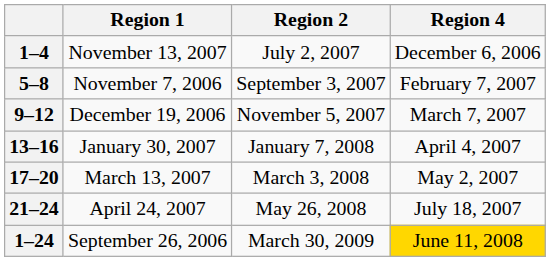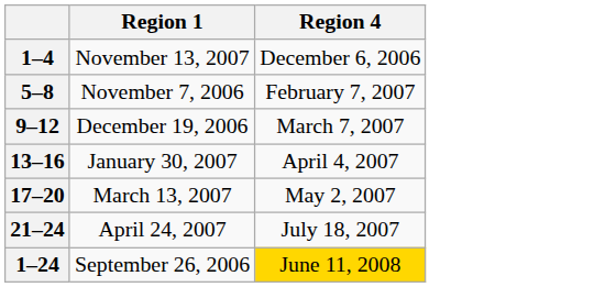 <table class="wikitable" style="text-align: center;">
 <tr>
 <th scope="col"></th>
 <th scope="col">Region 1</th>
-<th scope="col">Region 2</th>
 <th scope="col">Region 4</th>
 </tr>
 <tr>
 <th scope="row">1–4</th>
 <td>November 13, 2007</td>
-<td>July 2, 2007</td>
 <td>December 6, 2006</td>
 </tr>
 <tr>
 <th scope="row">5–8</th>
 <td>November 7, 2006</td>
-<td>September 3, 2007</td>
 <td>February 7, 2007</td>
 </tr>
 <tr>
 <th scope="row">9–12</th>
 <td>December 19, 2006</td>
-<td>November 5, 2007</td>
 <td>March 7, 2007</td>
 </tr>
 <tr>
 <th scope="row">13–16</th>
 <td>January 30, 2007</td>
-<td>January 7, 2008</td>
 <td>April 4, 2007</td>
 </tr>
 <tr>
 <th scope="row">17–20</th>
 <td>March 13, 2007</td>
-<td>March 3, 2008</td>
 <td>May 2, 2007</td>
 </tr>
 <tr>
 <th scope="row">21–24</th>
 <td>April 24, 2007</td>
-<td>May 26, 2008</td>
 <td>July 18, 2007</td>
 </tr>
 <tr>
 <th scope="row">1–24</th>
 <td>September 26, 2006</td>
-<td>March 30, 2009</td>
 <td style="background: gold;">June 11, 2008</td>
 </tr>
 </table>
